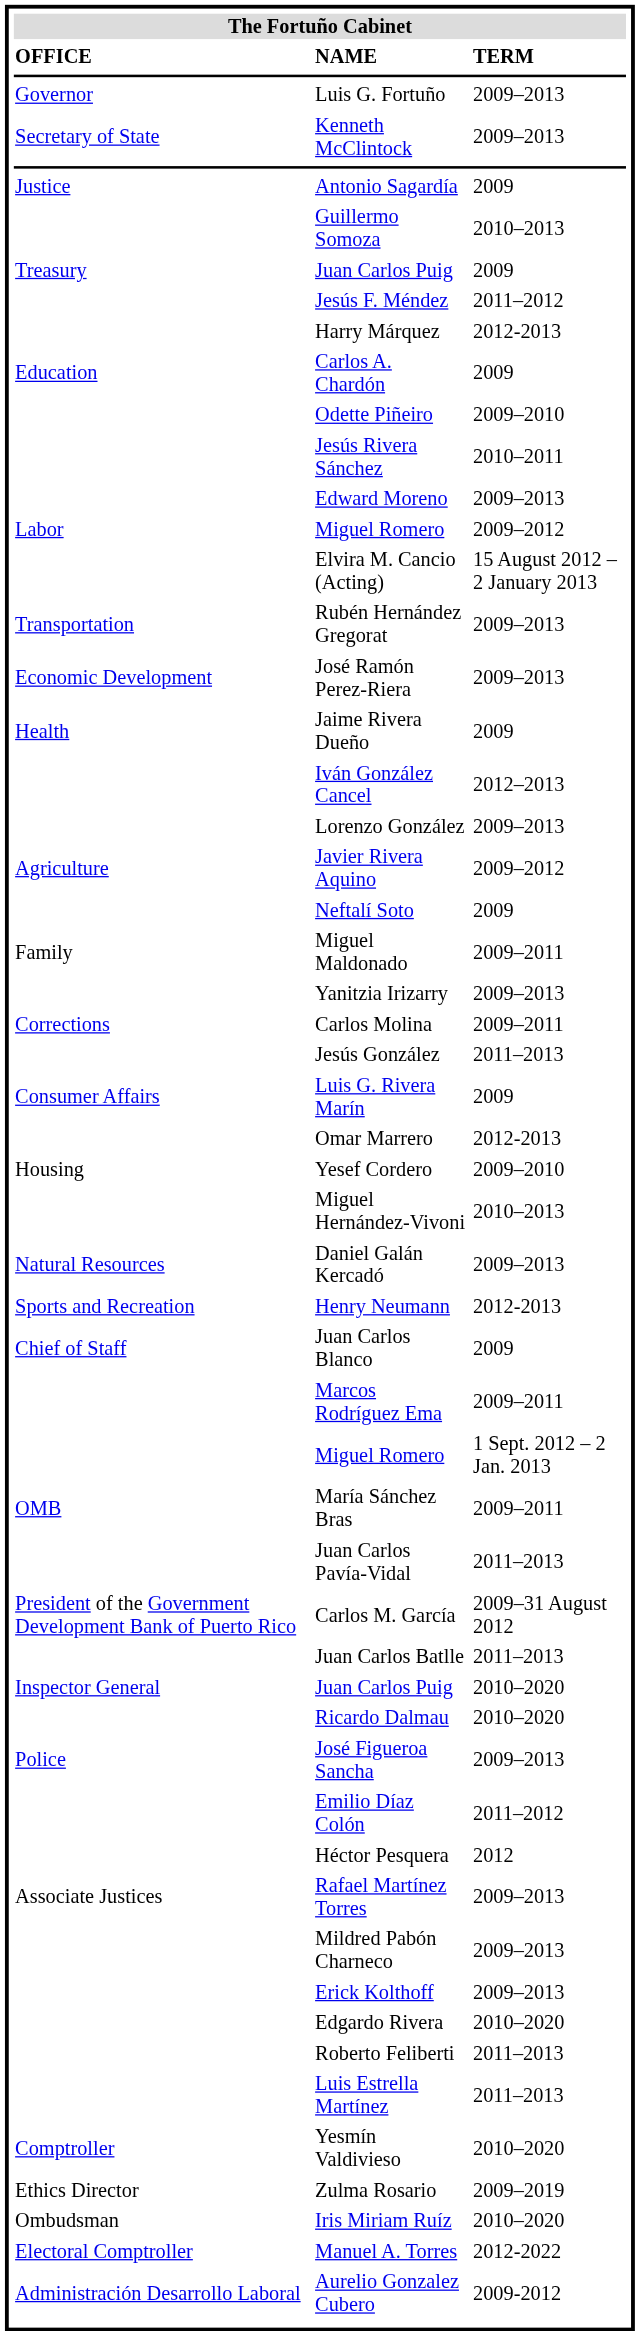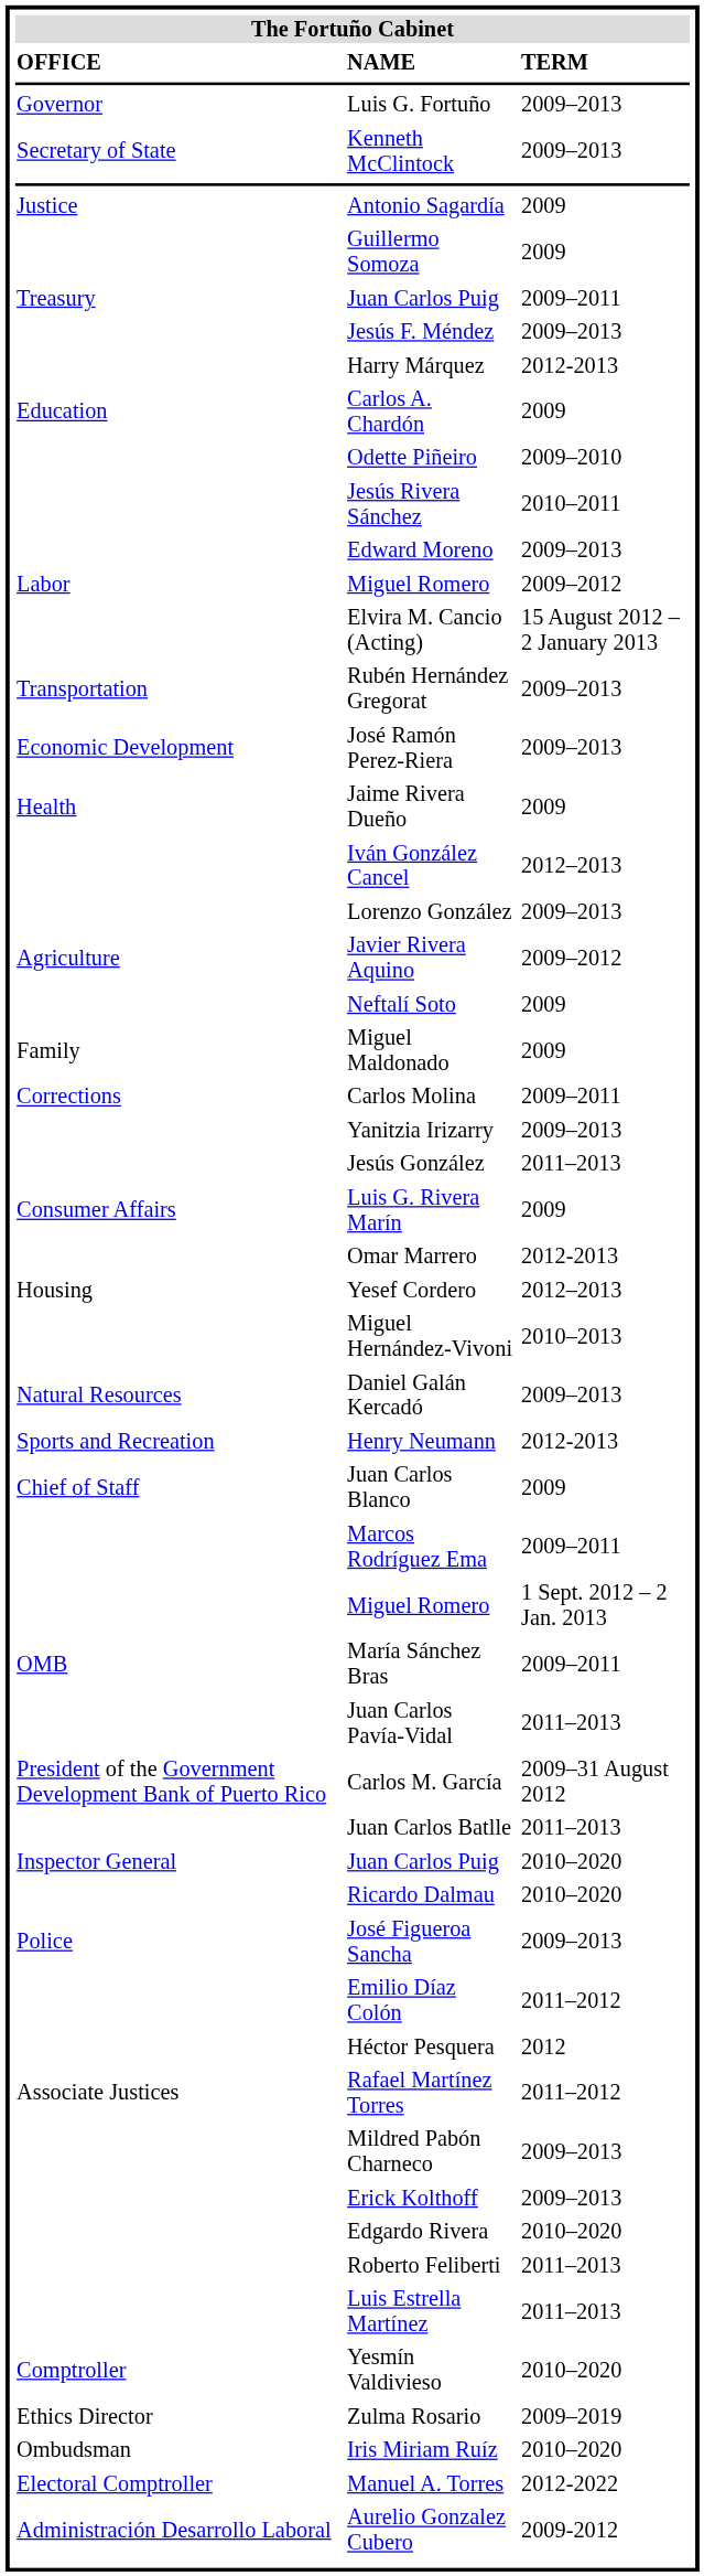 <table cellpadding="1" cellspacing="4" style="margin:3px; border:3px solid Black; float:right; width:25%;">
 <tr>
 <th style="background:#dcdcdc;" colspan="3">The Fortuño Cabinet</th>
 </tr>
 <tr>
 <td align="left"><strong>OFFICE</strong></td>
 <td align="left"><strong>NAME</strong></td>
 <td align="left"><strong>TERM</strong></td>
 </tr>
 <tr>
 <th style="background:#000;" colspan="3"></th>
 </tr>
 <tr>
 <td><a href='#'>Governor</a></td>
 <td>Luis G. Fortuño</td>
 <td>2009–2013</td>
 </tr>
 <tr>
 <td><a href='#'>Secretary of State</a></td>
 <td><a href='#'>Kenneth McClintock</a></td>
 <td>2009–2013</td>
 </tr>
 <tr>
 <th style="background:#000;" colspan="3"></th>
 </tr>
 <tr>
 <td><a href='#'>Justice</a></td>
 <td><a href='#'>Antonio Sagardía</a></td>
 <td>2009</td>
 </tr>
 <tr>
 <td></td>
 <td><a href='#'>Guillermo Somoza</a></td>
-<td>2010–2013</td>
+<td>2009</td>
 </tr>
 <tr>
 <td><a href='#'>Treasury</a></td>
 <td><a href='#'>Juan Carlos Puig</a></td>
-<td>2009</td>
+<td>2009–2011</td>
 </tr>
 <tr>
 <td></td>
 <td><a href='#'>Jesús F. Méndez</a></td>
-<td>2011–2012</td>
+<td>2009–2013</td>
 </tr>
 <tr>
 <td></td>
 <td>Harry Márquez</td>
 <td>2012-2013</td>
 </tr>
 <tr>
 <td><a href='#'>Education</a></td>
 <td><a href='#'>Carlos A. Chardón</a></td>
 <td>2009</td>
 </tr>
 <tr>
 <td></td>
 <td><a href='#'>Odette Piñeiro</a></td>
 <td>2009–2010</td>
 </tr>
 <tr>
 <td></td>
 <td><a href='#'>Jesús Rivera Sánchez</a></td>
 <td>2010–2011</td>
 </tr>
 <tr>
 <td></td>
 <td><a href='#'>Edward Moreno</a></td>
 <td>2009–2013</td>
 </tr>
 <tr>
 <td><a href='#'>Labor</a></td>
 <td><a href='#'>Miguel Romero</a></td>
 <td>2009–2012</td>
 </tr>
 <tr>
 <td></td>
 <td>Elvira M. Cancio (Acting)</td>
 <td>15 August 2012 – 2 January 2013</td>
 </tr>
 <tr>
 <td><a href='#'>Transportation</a></td>
 <td>Rubén Hernández Gregorat</td>
 <td>2009–2013</td>
 </tr>
 <tr>
 <td><a href='#'>Economic Development</a></td>
 <td>José Ramón Perez-Riera</td>
 <td>2009–2013</td>
 </tr>
 <tr>
 <td><a href='#'>Health</a></td>
 <td>Jaime Rivera Dueño</td>
 <td>2009</td>
 </tr>
 <tr>
 <td></td>
 <td><a href='#'>Iván González Cancel</a></td>
 <td>2012–2013</td>
 </tr>
 <tr>
 <td></td>
 <td>Lorenzo González</td>
 <td>2009–2013</td>
 </tr>
 <tr>
 <td><a href='#'>Agriculture</a></td>
 <td><a href='#'>Javier Rivera Aquino</a></td>
 <td>2009–2012</td>
 </tr>
 <tr>
 <td></td>
 <td><a href='#'>Neftalí Soto</a></td>
 <td>2009</td>
 </tr>
 <tr>
 <td>Family</td>
 <td>Miguel Maldonado</td>
+<td>2009</td>
+</tr>
+<tr>
+<td><a href='#'>Corrections</a></td>
+<td>Carlos Molina</td>
 <td>2009–2011</td>
 </tr>
 <tr>
 <td></td>
 <td>Yanitzia Irizarry</td>
 <td>2009–2013</td>
-</tr>
-<tr>
-<td><a href='#'>Corrections</a></td>
-<td>Carlos Molina</td>
-<td>2009–2011</td>
 </tr>
 <tr>
 <td></td>
 <td>Jesús González</td>
 <td>2011–2013</td>
 </tr>
 <tr>
 <td><a href='#'>Consumer Affairs</a></td>
 <td><a href='#'>Luis G. Rivera Marín</a></td>
 <td>2009</td>
 </tr>
 <tr>
 <td></td>
 <td>Omar Marrero</td>
 <td>2012-2013</td>
 </tr>
 <tr>
 <td>Housing</td>
 <td>Yesef Cordero</td>
-<td>2009–2010</td>
+<td>2012–2013</td>
 </tr>
 <tr>
 <td></td>
 <td>Miguel Hernández-Vivoni</td>
 <td>2010–2013</td>
 </tr>
 <tr>
 <td><a href='#'>Natural Resources</a></td>
 <td>Daniel Galán Kercadó</td>
 <td>2009–2013</td>
 </tr>
 <tr>
 <td><a href='#'>Sports and Recreation</a></td>
 <td><a href='#'>Henry Neumann</a></td>
 <td>2012-2013</td>
 </tr>
 <tr>
 <td><a href='#'>Chief of Staff</a></td>
 <td>Juan Carlos Blanco</td>
 <td>2009</td>
 </tr>
 <tr>
 <td></td>
 <td><a href='#'>Marcos Rodríguez Ema</a></td>
 <td>2009–2011</td>
 </tr>
 <tr>
 <td></td>
 <td><a href='#'>Miguel Romero</a></td>
 <td>1 Sept. 2012 – 2 Jan. 2013</td>
 </tr>
 <tr>
 <td><a href='#'>OMB</a></td>
 <td>María Sánchez Bras</td>
 <td>2009–2011</td>
 </tr>
 <tr>
 <td></td>
 <td>Juan Carlos Pavía-Vidal</td>
 <td>2011–2013</td>
 </tr>
 <tr>
 <td><a href='#'>President</a> of the <a href='#'>Government Development Bank of Puerto Rico</a></td>
 <td>Carlos M. García</td>
 <td>2009–31 August 2012</td>
 </tr>
 <tr>
 <td></td>
 <td>Juan Carlos Batlle</td>
 <td>2011–2013</td>
 </tr>
 <tr>
 <td><a href='#'>Inspector General</a></td>
 <td><a href='#'>Juan Carlos Puig</a></td>
 <td>2010–2020</td>
 </tr>
 <tr>
 <td></td>
 <td><a href='#'>Ricardo Dalmau</a></td>
 <td>2010–2020</td>
 </tr>
 <tr>
 <td><a href='#'>Police</a></td>
 <td><a href='#'>José Figueroa Sancha</a></td>
 <td>2009–2013</td>
 </tr>
 <tr>
 <td></td>
 <td><a href='#'>Emilio Díaz Colón</a></td>
 <td>2011–2012</td>
 </tr>
 <tr>
 <td></td>
 <td>Héctor Pesquera</td>
 <td>2012</td>
 </tr>
 <tr>
 <td>Associate Justices</td>
 <td><a href='#'>Rafael Martínez Torres</a></td>
-<td>2009–2013</td>
+<td>2011–2012</td>
 </tr>
 <tr>
 <td></td>
 <td>Mildred Pabón Charneco</td>
 <td>2009–2013</td>
 </tr>
 <tr>
 <td></td>
 <td><a href='#'>Erick Kolthoff</a></td>
 <td>2009–2013</td>
 </tr>
 <tr>
 <td></td>
 <td>Edgardo Rivera</td>
 <td>2010–2020</td>
 </tr>
 <tr>
 <td></td>
 <td>Roberto Feliberti</td>
 <td>2011–2013</td>
 </tr>
 <tr>
 <td></td>
 <td><a href='#'>Luis Estrella Martínez</a></td>
 <td>2011–2013</td>
 </tr>
 <tr>
 <td><a href='#'>Comptroller</a></td>
 <td>Yesmín Valdivieso</td>
 <td>2010–2020</td>
 </tr>
 <tr>
 <td>Ethics Director</td>
 <td>Zulma Rosario</td>
 <td>2009–2019</td>
 </tr>
 <tr>
 <td>Ombudsman</td>
 <td><a href='#'>Iris Miriam Ruíz</a></td>
 <td>2010–2020</td>
 </tr>
 <tr>
 <td><a href='#'>Electoral Comptroller</a></td>
 <td><a href='#'>Manuel A. Torres</a></td>
 <td>2012-2022</td>
 </tr>
 <tr>
 <td><a href='#'>Administración Desarrollo Laboral</a></td>
 <td><a href='#'>Aurelio Gonzalez Cubero</a></td>
 <td>2009-2012</td>
 </tr>
 <tr>
 </tr>
 </table>
